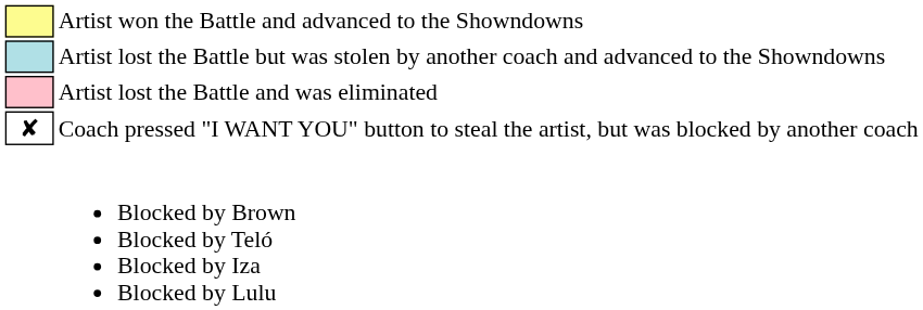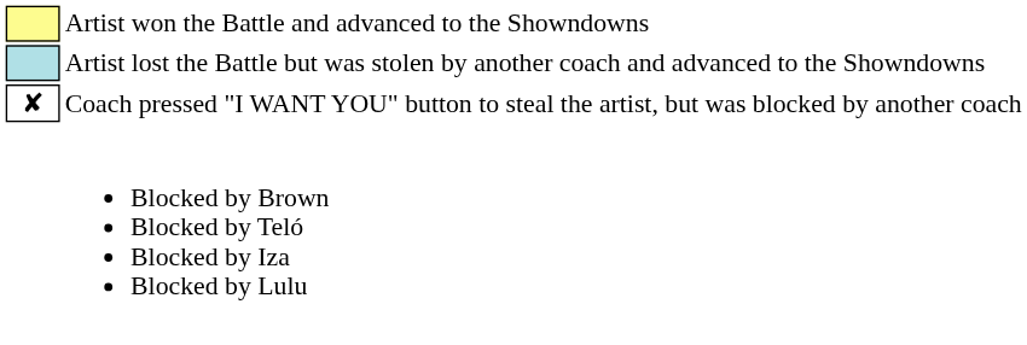 <table class="toccolours" style="font-size: 100%; white-space: nowrap;">
 <tr>
 <td style="background:#FDFC8F; border:1px solid black;">      </td>
 <td>Artist won the Battle and advanced to the Showndowns</td>
 </tr>
 <tr>
 <td style="background:#B0E0E6; border:1px solid black;">      </td>
 <td>Artist lost the Battle but was stolen by another coach and advanced to the Showndowns</td>
 </tr>
 <tr>
-<td style="background:#FFC0CB; border:1px solid black;">      </td>
-<td>Artist lost the Battle and was eliminated</td>
-</tr>
-<tr>
 <td style="background:white; border:1px solid black">  ✘  </td>
 <td>Coach pressed "I WANT YOU" button to steal the artist, but was blocked by another coach</td>
 </tr>
 <tr>
 <td></td>
 <td><br><ul><li> Blocked by Brown</li><li> Blocked by Teló</li><li> Blocked by Iza</li><li> Blocked by Lulu</li></ul></td>
 </tr>
 </table>
